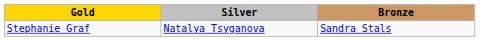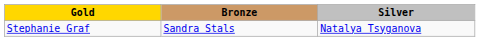 <table class="wikitable" style="text-align:left">
 <tr align="center">
 <td width=200 bgcolor=gold><strong>Gold</strong></td>
+<td width=200 bgcolor=CC9966><strong>Bronze</strong></td>
 <td width=200 bgcolor=silver><strong>Silver</strong></td>
-<td width=200 bgcolor=CC9966><strong>Bronze</strong></td>
 </tr>
 <tr>
 <td><a href='#'>Stephanie Graf</a><br><em></em></td>
+<td><a href='#'>Sandra Stals</a><br><em></em></td>
 <td><a href='#'>Natalya Tsyganova</a><br><em></em></td>
-<td><a href='#'>Sandra Stals</a><br><em></em></td>
 </tr>
 </table>
